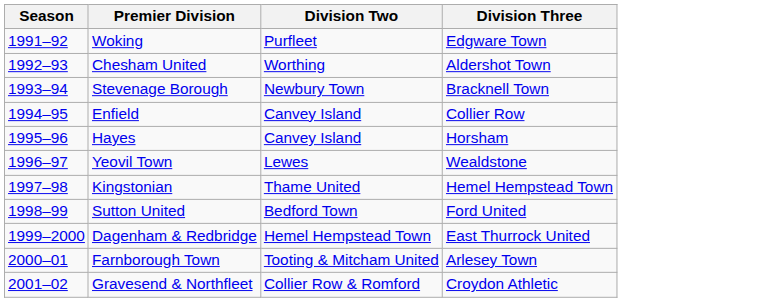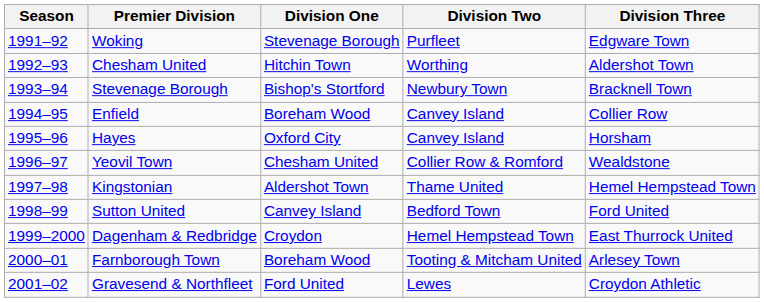 <table class="wikitable" style="text-align: left">
 <tr>
 <th>Season</th>
 <th>Premier Division</th>
+<th>Division One</th>
 <th>Division Two</th>
 <th>Division Three</th>
 </tr>
 <tr>
 <td><a href='#'>1991–92</a></td>
 <td><a href='#'>Woking</a></td>
+<td><a href='#'>Stevenage Borough</a></td>
 <td><a href='#'>Purfleet</a></td>
 <td><a href='#'>Edgware Town</a></td>
 </tr>
 <tr>
 <td><a href='#'>1992–93</a></td>
 <td><a href='#'>Chesham United</a></td>
+<td><a href='#'>Hitchin Town</a></td>
 <td><a href='#'>Worthing</a></td>
 <td><a href='#'>Aldershot Town</a></td>
 </tr>
 <tr>
 <td><a href='#'>1993–94</a></td>
 <td><a href='#'>Stevenage Borough</a></td>
+<td><a href='#'>Bishop's Stortford</a></td>
 <td><a href='#'>Newbury Town</a></td>
 <td><a href='#'>Bracknell Town</a></td>
 </tr>
 <tr>
 <td><a href='#'>1994–95</a></td>
 <td><a href='#'>Enfield</a></td>
+<td><a href='#'>Boreham Wood</a></td>
 <td><a href='#'>Canvey Island</a></td>
 <td><a href='#'>Collier Row</a></td>
 </tr>
 <tr>
 <td><a href='#'>1995–96</a></td>
 <td><a href='#'>Hayes</a></td>
+<td><a href='#'>Oxford City</a></td>
 <td><a href='#'>Canvey Island</a></td>
 <td><a href='#'>Horsham</a></td>
 </tr>
 <tr>
 <td><a href='#'>1996–97</a></td>
 <td><a href='#'>Yeovil Town</a></td>
-<td><a href='#'>Lewes</a></td>
+<td><a href='#'>Chesham United</a></td>
+<td><a href='#'>Collier Row & Romford</a></td>
 <td><a href='#'>Wealdstone</a></td>
 </tr>
 <tr>
 <td><a href='#'>1997–98</a></td>
 <td><a href='#'>Kingstonian</a></td>
+<td><a href='#'>Aldershot Town</a></td>
 <td><a href='#'>Thame United</a></td>
 <td><a href='#'>Hemel Hempstead Town</a></td>
 </tr>
 <tr>
 <td><a href='#'>1998–99</a></td>
 <td><a href='#'>Sutton United</a></td>
+<td><a href='#'>Canvey Island</a></td>
 <td><a href='#'>Bedford Town</a></td>
 <td><a href='#'>Ford United</a></td>
 </tr>
 <tr>
 <td><a href='#'>1999–2000</a></td>
 <td><a href='#'>Dagenham & Redbridge</a></td>
+<td><a href='#'>Croydon</a></td>
 <td><a href='#'>Hemel Hempstead Town</a></td>
 <td><a href='#'>East Thurrock United</a></td>
 </tr>
 <tr>
 <td><a href='#'>2000–01</a></td>
 <td><a href='#'>Farnborough Town</a></td>
+<td><a href='#'>Boreham Wood</a></td>
 <td><a href='#'>Tooting & Mitcham United</a></td>
 <td><a href='#'>Arlesey Town</a></td>
 </tr>
 <tr>
 <td><a href='#'>2001–02</a></td>
 <td><a href='#'>Gravesend & Northfleet</a></td>
-<td><a href='#'>Collier Row & Romford</a></td>
+<td><a href='#'>Ford United</a></td>
+<td><a href='#'>Lewes</a></td>
 <td><a href='#'>Croydon Athletic</a></td>
 </tr>
 </table>
